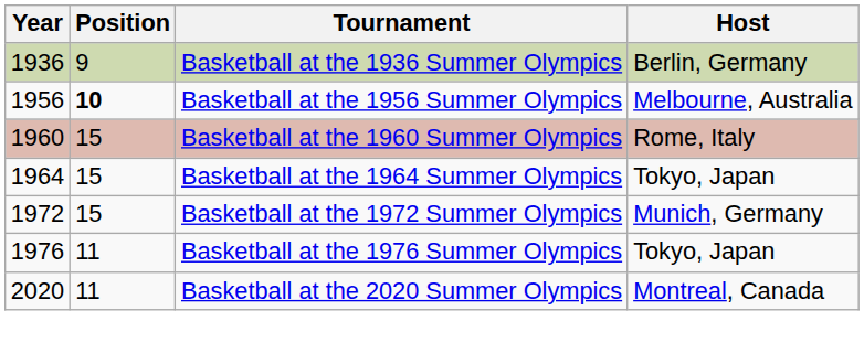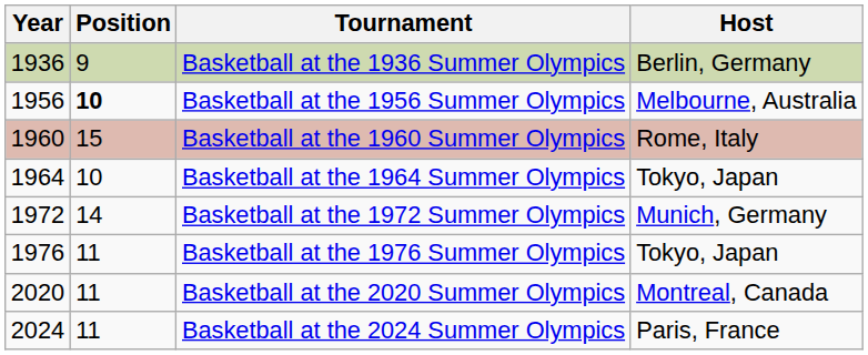 <table class="wikitable">
 <tr>
 <th>Year</th>
 <th>Position</th>
 <th>Tournament</th>
 <th>Host</th>
 </tr>
 <tr valign="top" bgcolor="#CEDAB0">
 <td>1936</td>
 <td>9</td>
 <td><a href='#'>Basketball at the 1936 Summer Olympics</a></td>
 <td>Berlin, Germany</td>
 </tr>
 <tr valign="top" bgcolor=>
 <td>1956</td>
 <td><strong>10</strong></td>
 <td><a href='#'>Basketball at the 1956 Summer Olympics</a></td>
 <td><a href='#'>Melbourne</a>, Australia</td>
 </tr>
 <tr valign="top" bgcolor="#DEBAB0">
 <td>1960</td>
 <td>15</td>
 <td><a href='#'>Basketball at the 1960 Summer Olympics</a></td>
 <td>Rome, Italy</td>
 </tr>
 <tr valign="top" bgcolor=>
 <td>1964</td>
-<td>15</td>
+<td>10</td>
 <td><a href='#'>Basketball at the 1964 Summer Olympics</a></td>
 <td>Tokyo, Japan</td>
 </tr>
 <tr valign="top" bgcolor=>
 <td>1972</td>
-<td>15</td>
+<td>14</td>
 <td><a href='#'>Basketball at the 1972 Summer Olympics</a></td>
 <td><a href='#'>Munich</a>, Germany</td>
 </tr>
 <tr valign="top" bgcolor=>
 <td>1976</td>
 <td>11</td>
 <td><a href='#'>Basketball at the 1976 Summer Olympics</a></td>
 <td>Tokyo, Japan</td>
 </tr>
 <tr valign="top" bgcolor="">
 <td>2020</td>
 <td>11</td>
 <td><a href='#'>Basketball at the 2020 Summer Olympics</a></td>
 <td><a href='#'>Montreal</a>, Canada</td>
 </tr>
+<tr valign="top" bgcolor=>
+<td>2024</td>
+<td>11</td>
+<td><a href='#'>Basketball at the 2024 Summer Olympics</a></td>
+<td>Paris, France</td>
+</tr>
 </table>
